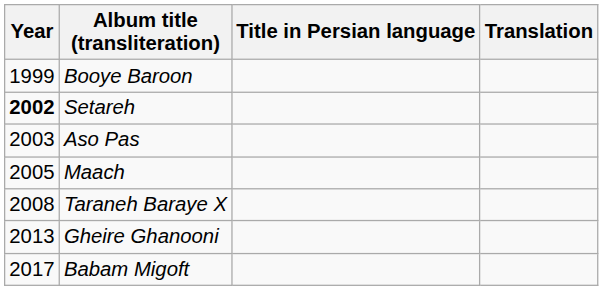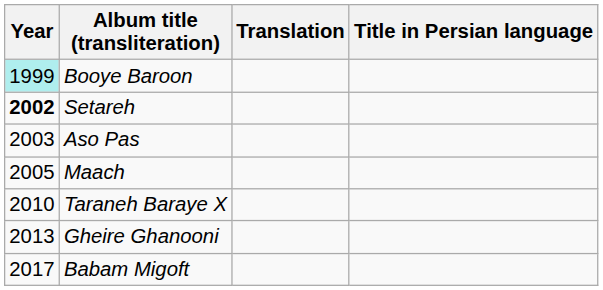 <table class="wikitable">
 <tr>
 <th>Year</th>
 <th>Album title <br>(transliteration)</th>
+<th>Translation</th>
 <th>Title in Persian language</th>
-<th>Translation</th>
 </tr>
 <tr>
-<td>1999</td>
+<td style="background: paleturquoise;">1999</td>
 <td><em>Booye Baroon</em></td>
 <td></td>
 <td></td>
 </tr>
 <tr>
 <td><strong>2002</strong></td>
 <td><em>Setareh</em></td>
 <td></td>
 <td></td>
 </tr>
 <tr>
 <td>2003</td>
 <td><em>Aso Pas</em></td>
 <td></td>
 <td></td>
 </tr>
 <tr>
 <td>2005</td>
 <td><em>Maach</em></td>
 <td></td>
 <td></td>
 </tr>
 <tr>
-<td>2008</td>
+<td>2010</td>
 <td><em>Taraneh Baraye X</em></td>
 <td></td>
 <td></td>
 </tr>
 <tr>
 <td>2013</td>
 <td><em>Gheire Ghanooni</em></td>
 <td></td>
 <td></td>
 </tr>
 <tr>
 <td>2017</td>
 <td><em>Babam Migoft</em></td>
 <td></td>
 <td></td>
 </tr>
 </table>
